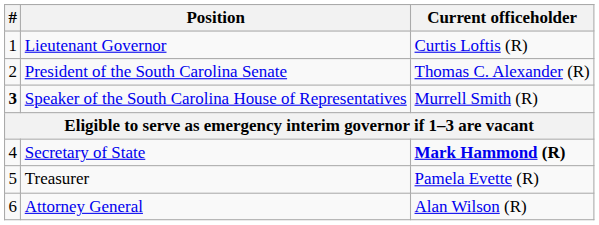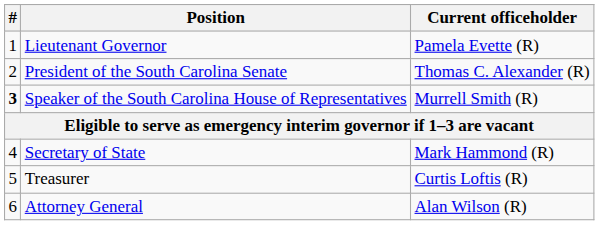 <table class=wikitable>
 <tr>
 <th>#</th>
 <th>Position</th>
 <th>Current officeholder</th>
 </tr>
 <tr>
 <td>1</td>
 <td><a href='#'>Lieutenant Governor</a></td>
-<td><a href='#'>Curtis Loftis</a> (R)</td>
+<td><a href='#'>Pamela Evette</a> (R)</td>
 </tr>
 <tr>
 <td>2</td>
 <td><a href='#'>President of the South Carolina Senate</a></td>
 <td><a href='#'>Thomas C. Alexander</a> (R)</td>
 </tr>
 <tr>
 <td><strong>3</strong></td>
 <td><a href='#'>Speaker of the South Carolina House of Representatives</a></td>
 <td><a href='#'>Murrell Smith</a> (R)</td>
 </tr>
 <tr>
 <th colspan=3>Eligible to serve as emergency interim governor if 1–3 are vacant</th>
 </tr>
 <tr>
 <td>4</td>
 <td><a href='#'>Secretary of State</a></td>
-<td><strong><a href='#'>Mark Hammond</a> (R)</strong></td>
+<td><a href='#'>Mark Hammond</a> (R)</td>
 </tr>
 <tr>
 <td>5</td>
 <td>Treasurer</td>
-<td><a href='#'>Pamela Evette</a> (R)</td>
+<td><a href='#'>Curtis Loftis</a> (R)</td>
 </tr>
 <tr>
 <td>6</td>
 <td><a href='#'>Attorney General</a></td>
 <td><a href='#'>Alan Wilson</a> (R)</td>
 </tr>
 </table>
